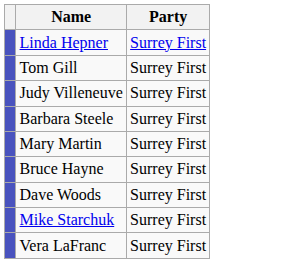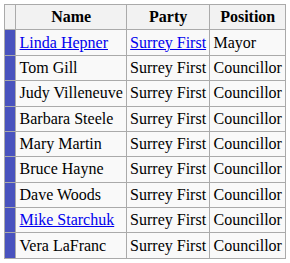 <table class="wikitable sortable">
 <tr>
 <th class="wikitable unsortable"></th>
 <th>Name</th>
 <th>Party</th>
+<th>Position</th>
 </tr>
 <tr>
 <td bgcolor=#4953BE> </td>
 <td><a href='#'>Linda Hepner</a></td>
 <td><a href='#'>Surrey First</a></td>
+<td>Mayor</td>
 </tr>
 <tr>
 <td bgcolor=#4953BE> </td>
 <td>Tom Gill</td>
 <td>Surrey First</td>
+<td>Councillor</td>
 </tr>
 <tr>
 <td bgcolor=#4953BE> </td>
 <td>Judy Villeneuve</td>
 <td>Surrey First</td>
+<td>Councillor</td>
 </tr>
 <tr>
 <td bgcolor=#4953BE> </td>
 <td>Barbara Steele</td>
 <td>Surrey First</td>
+<td>Councillor</td>
 </tr>
 <tr>
 <td bgcolor=#4953BE> </td>
 <td>Mary Martin</td>
 <td>Surrey First</td>
+<td>Councillor</td>
 </tr>
 <tr>
 <td bgcolor=#4953BE> </td>
 <td>Bruce Hayne</td>
 <td>Surrey First</td>
+<td>Councillor</td>
 </tr>
 <tr>
 <td bgcolor=#4953BE> </td>
 <td>Dave Woods</td>
 <td>Surrey First</td>
+<td>Councillor</td>
 </tr>
 <tr>
 <td bgcolor=#4953BE> </td>
 <td><a href='#'>Mike Starchuk</a></td>
 <td>Surrey First</td>
+<td>Councillor</td>
 </tr>
 <tr>
 <td bgcolor=#4953BE> </td>
 <td>Vera LaFranc</td>
 <td>Surrey First</td>
+<td>Councillor</td>
 </tr>
 </table>
